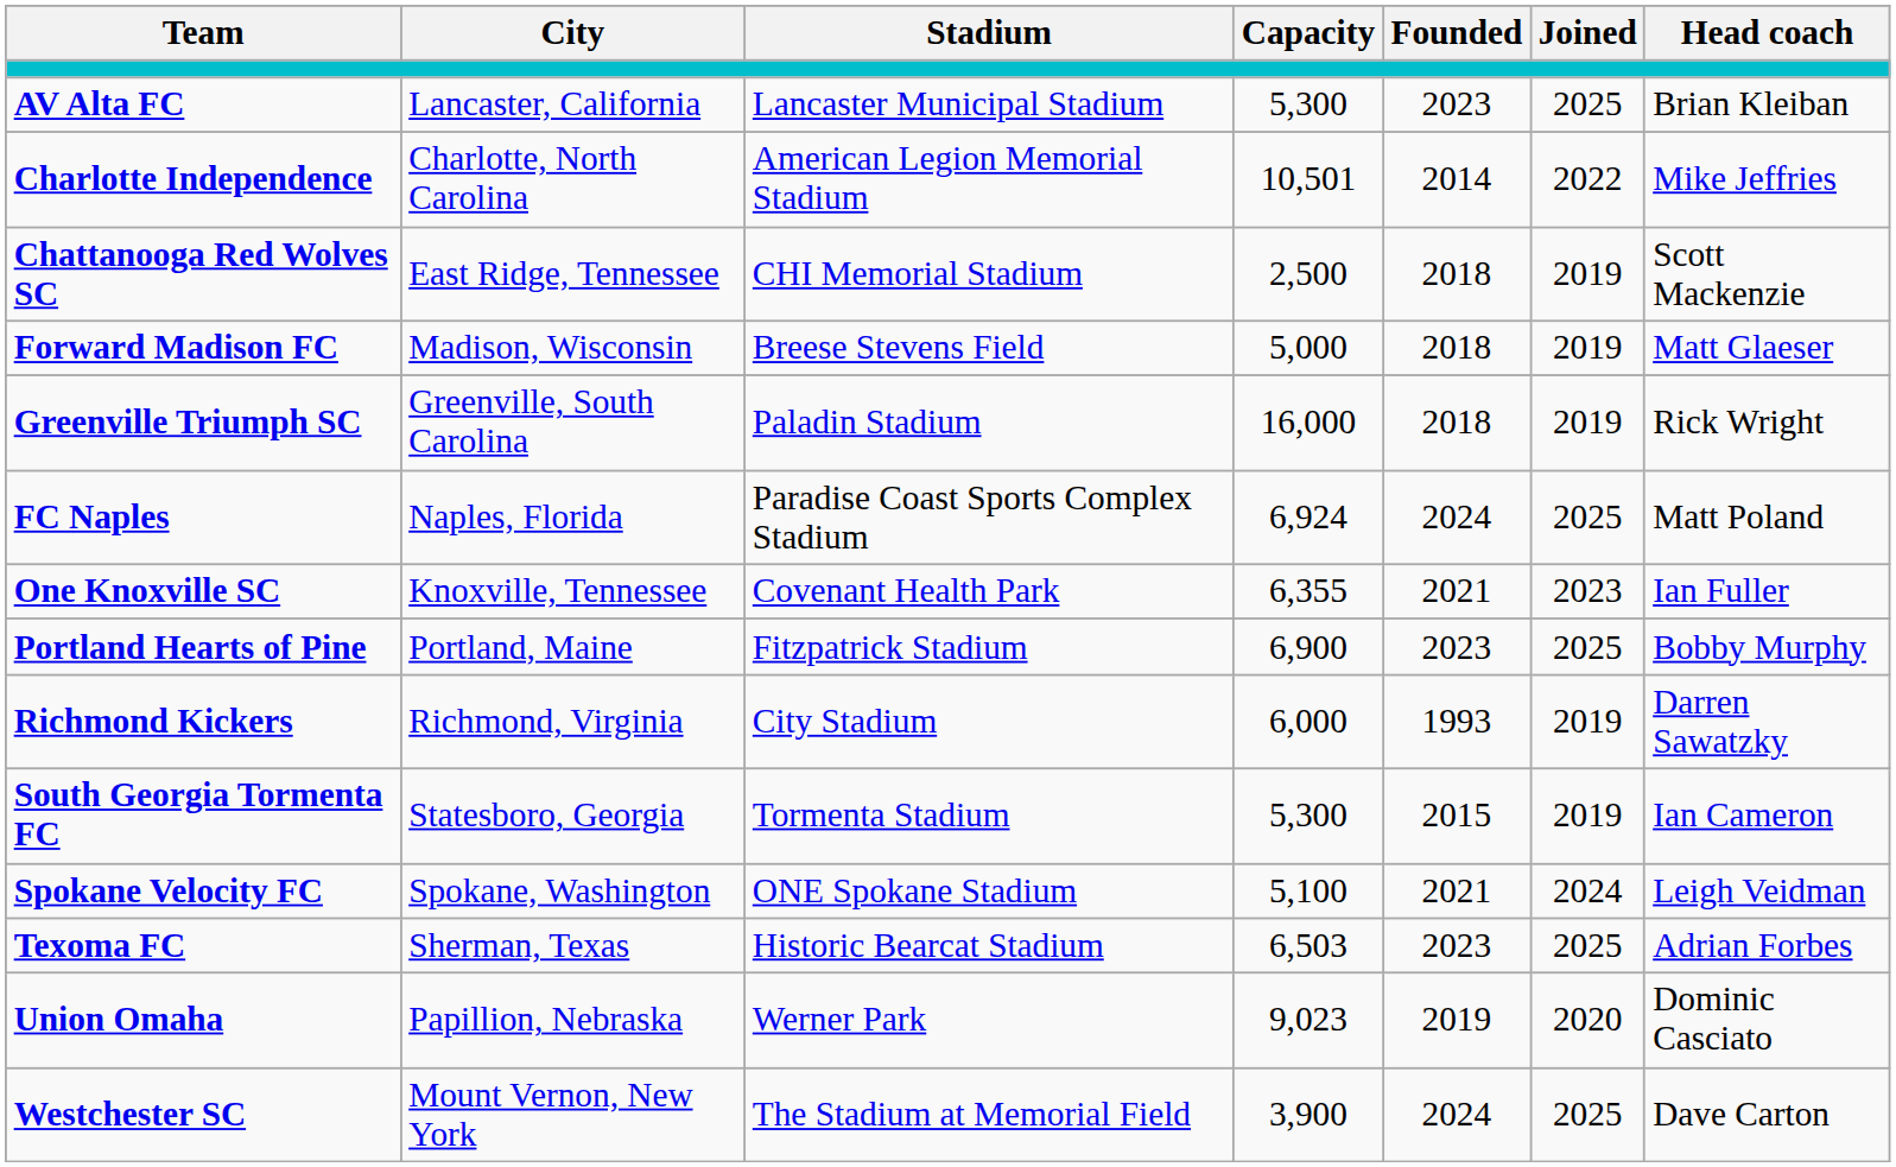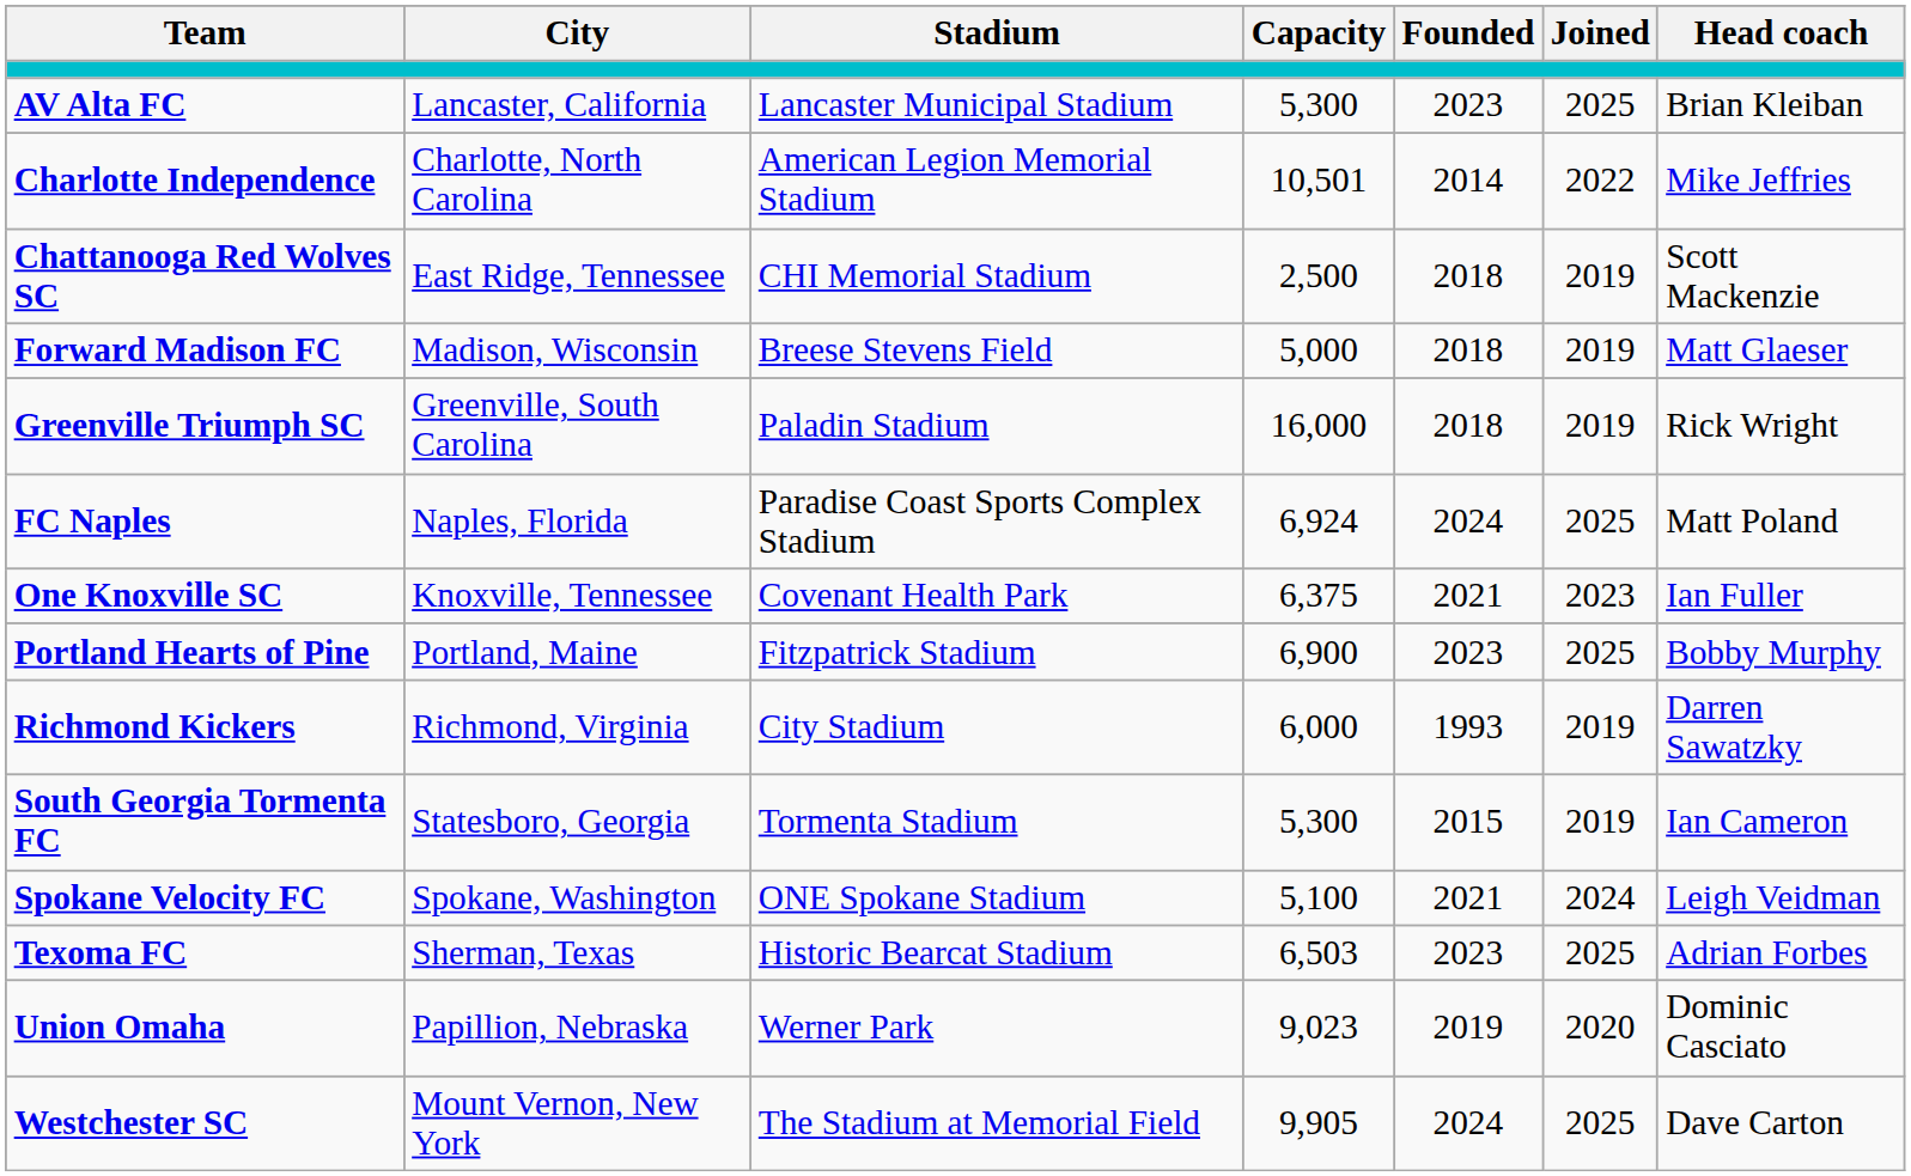 <table class="wikitable sortable" style="text-align:left;">
 <tr>
 <th style="background:">Team</th>
 <th style="background:">City</th>
 <th style="background:">Stadium</th>
 <th style="background:">Capacity</th>
 <th style="background:">Founded</th>
 <th style="background:">Joined</th>
 <th style="background:">Head coach</th>
 </tr>
 <tr>
 <th style="background:#00BECC;" colspan="8"></th>
 </tr>
 <tr>
 <td><strong><a href='#'>AV Alta FC</a></strong></td>
 <td><a href='#'>Lancaster, California</a></td>
 <td><a href='#'>Lancaster Municipal Stadium</a></td>
 <td style="text-align:center;">5,300</td>
 <td style="text-align:center;">2023</td>
 <td style="text-align:center;">2025</td>
 <td> Brian Kleiban</td>
 </tr>
 <tr>
 <td><strong><a href='#'>Charlotte Independence</a></strong></td>
 <td><a href='#'>Charlotte, North Carolina</a></td>
 <td><a href='#'>American Legion Memorial Stadium</a></td>
 <td style="text-align:center;">10,501</td>
 <td style="text-align:center;">2014</td>
 <td style="text-align:center;">2022</td>
 <td> <a href='#'>Mike Jeffries</a></td>
 </tr>
 <tr>
 <td><strong><a href='#'>Chattanooga Red Wolves SC</a></strong></td>
 <td><a href='#'>East Ridge, Tennessee</a></td>
 <td><a href='#'>CHI Memorial Stadium</a></td>
 <td style="text-align:center;">2,500</td>
 <td style="text-align:center;">2018</td>
 <td style="text-align:center;">2019</td>
 <td> Scott Mackenzie</td>
 </tr>
 <tr>
 <td><strong><a href='#'>Forward Madison FC</a></strong></td>
 <td><a href='#'>Madison, Wisconsin</a></td>
 <td><a href='#'>Breese Stevens Field</a></td>
 <td style="text-align:center;">5,000</td>
 <td style="text-align:center;">2018</td>
 <td style="text-align:center;">2019</td>
 <td> <a href='#'>Matt Glaeser</a></td>
 </tr>
 <tr>
 <td><strong><a href='#'>Greenville Triumph SC</a></strong></td>
 <td><a href='#'>Greenville, South Carolina</a></td>
 <td><a href='#'>Paladin Stadium</a></td>
 <td style="text-align:center;">16,000</td>
 <td style="text-align:center;">2018</td>
 <td style="text-align:center;">2019</td>
 <td> Rick Wright</td>
 </tr>
 <tr>
 <td><strong><a href='#'>FC Naples</a></strong></td>
 <td><a href='#'>Naples, Florida</a></td>
 <td>Paradise Coast Sports Complex Stadium</td>
 <td style="text-align:center;">6,924</td>
 <td style="text-align:center;">2024</td>
 <td style="text-align:center;">2025</td>
 <td> Matt Poland</td>
 </tr>
 <tr>
 <td><strong><a href='#'>One Knoxville SC</a></strong></td>
 <td><a href='#'>Knoxville, Tennessee</a></td>
 <td><a href='#'>Covenant Health Park</a></td>
-<td style="text-align:center;">6,355</td>
+<td style="text-align:center;">6,375</td>
 <td style="text-align:center;">2021</td>
 <td style="text-align:center;">2023</td>
 <td> <a href='#'>Ian Fuller</a></td>
 </tr>
 <tr>
 <td><strong><a href='#'>Portland Hearts of Pine</a></strong></td>
 <td><a href='#'>Portland, Maine</a></td>
 <td><a href='#'>Fitzpatrick Stadium</a></td>
 <td style="text-align:center;">6,900</td>
 <td style="text-align:center;">2023</td>
 <td style="text-align:center;">2025</td>
 <td> <a href='#'>Bobby Murphy</a></td>
 </tr>
 <tr>
 <td><strong><a href='#'>Richmond Kickers</a></strong></td>
 <td><a href='#'>Richmond, Virginia</a></td>
 <td><a href='#'>City Stadium</a></td>
 <td style="text-align:center;">6,000</td>
 <td style="text-align:center;">1993</td>
 <td style="text-align:center;">2019</td>
 <td> <a href='#'>Darren Sawatzky</a></td>
 </tr>
 <tr>
 <td><strong><a href='#'>South Georgia Tormenta FC</a></strong></td>
 <td><a href='#'>Statesboro, Georgia</a></td>
 <td><a href='#'>Tormenta Stadium</a></td>
 <td style="text-align:center;">5,300</td>
 <td style="text-align:center;">2015</td>
 <td style="text-align:center;">2019</td>
 <td> <a href='#'>Ian Cameron</a></td>
 </tr>
 <tr>
 <td><strong><a href='#'>Spokane Velocity FC</a></strong></td>
 <td><a href='#'>Spokane, Washington</a></td>
 <td><a href='#'>ONE Spokane Stadium</a></td>
 <td style="text-align:center;">5,100</td>
 <td style="text-align:center;">2021</td>
 <td style="text-align:center;">2024</td>
 <td> <a href='#'>Leigh Veidman</a></td>
 </tr>
 <tr>
 <td><strong><a href='#'>Texoma FC</a></strong></td>
 <td><a href='#'>Sherman, Texas</a></td>
 <td><a href='#'>Historic Bearcat Stadium</a></td>
 <td style="text-align:center;">6,503</td>
 <td style="text-align:center;">2023</td>
 <td style="text-align:center;">2025</td>
 <td> <a href='#'>Adrian Forbes</a></td>
 </tr>
 <tr>
 <td><strong><a href='#'>Union Omaha</a></strong></td>
 <td><a href='#'>Papillion, Nebraska</a></td>
 <td><a href='#'>Werner Park</a></td>
 <td style="text-align:center;">9,023</td>
 <td style="text-align:center;">2019</td>
 <td style="text-align:center;">2020</td>
 <td> Dominic Casciato</td>
 </tr>
 <tr>
 <td><strong><a href='#'>Westchester SC</a></strong></td>
 <td><a href='#'>Mount Vernon, New York</a></td>
 <td><a href='#'>The Stadium at Memorial Field</a></td>
-<td style="text-align:center;">3,900</td>
+<td style="text-align:center;">9,905</td>
 <td style="text-align:center;">2024</td>
 <td style="text-align:center;">2025</td>
 <td> Dave Carton</td>
 </tr>
 </table>
